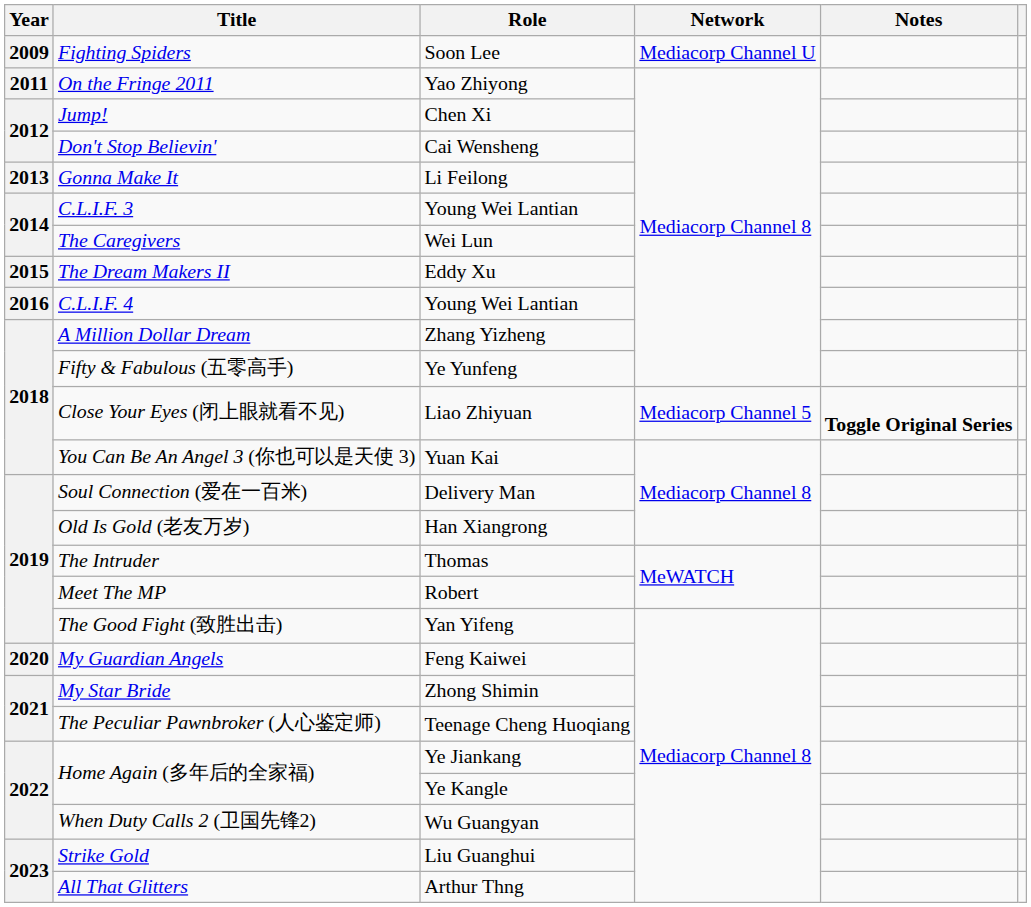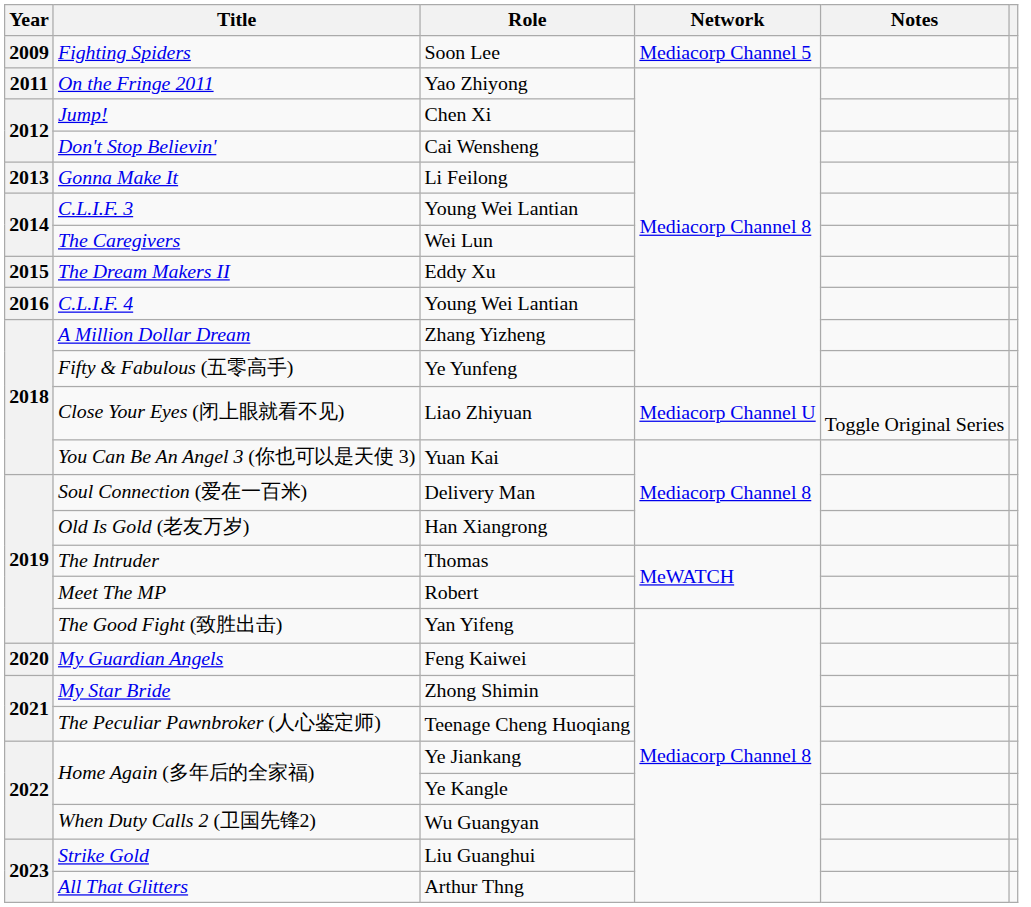 <table class="wikitable sortable plainrowheaders">
 <tr>
 <th scope="col">Year</th>
 <th scope="col">Title</th>
 <th scope="col">Role</th>
 <th scope="col">Network</th>
 <th scope="col" class="unsortable">Notes</th>
 <th scope="col" class="unsortable"></th>
 </tr>
 <tr>
 <th scope="row">2009</th>
 <td><em><a href='#'>Fighting Spiders</a></em></td>
 <td>Soon Lee</td>
-<td><a href='#'>Mediacorp Channel U</a></td>
+<td><a href='#'>Mediacorp Channel 5</a></td>
 <td></td>
 <td></td>
 </tr>
 <tr>
 <th scope="row">2011</th>
 <td><em><a href='#'>On the Fringe 2011</a></em></td>
 <td>Yao Zhiyong</td>
 <td rowspan="10"><a href='#'>Mediacorp Channel 8</a></td>
 <td></td>
 <td></td>
 </tr>
 <tr>
 <th scope="row" rowspan="2">2012</th>
 <td><em><a href='#'>Jump!</a></em></td>
 <td>Chen Xi</td>
 <td></td>
 <td></td>
 </tr>
 <tr>
 <td><em><a href='#'>Don't Stop Believin'</a></em></td>
 <td>Cai Wensheng</td>
 <td></td>
 <td></td>
 </tr>
 <tr>
 <th scope="row">2013</th>
 <td><em><a href='#'>Gonna Make It</a></em></td>
 <td>Li Feilong</td>
 <td></td>
 <td></td>
 </tr>
 <tr>
 <th scope="row" rowspan="2">2014</th>
 <td><em><a href='#'>C.L.I.F. 3</a></em></td>
 <td>Young Wei Lantian</td>
 <td></td>
 <td></td>
 </tr>
 <tr>
 <td><em><a href='#'>The Caregivers</a></em></td>
 <td>Wei Lun</td>
 <td></td>
 <td></td>
 </tr>
 <tr>
 <th scope="row">2015</th>
 <td><em><a href='#'>The Dream Makers II</a></em></td>
 <td>Eddy Xu</td>
 <td></td>
 <td></td>
 </tr>
 <tr>
 <th scope="row">2016</th>
 <td><em><a href='#'>C.L.I.F. 4</a></em></td>
 <td>Young Wei Lantian</td>
 <td></td>
 <td></td>
 </tr>
 <tr>
 <th scope="row" rowspan="4">2018</th>
 <td><em><a href='#'>A Million Dollar Dream</a></em></td>
 <td>Zhang Yizheng</td>
 <td></td>
 <td></td>
 </tr>
 <tr>
 <td><em>Fifty & Fabulous</em> (五零高手)</td>
 <td>Ye Yunfeng</td>
 <td></td>
 <td></td>
 </tr>
 <tr>
 <td><em>Close Your Eyes</em> (闭上眼就看不见)</td>
 <td>Liao Zhiyuan</td>
-<td><a href='#'>Mediacorp Channel 5</a></td>
-<td><strong><br>Toggle Original Series</strong></td>
+<td><a href='#'>Mediacorp Channel U</a></td>
+<td><br>Toggle Original Series</td>
 <td></td>
 </tr>
 <tr>
 <td><em>You Can Be An Angel 3</em> (你也可以是天使 3)</td>
 <td>Yuan Kai</td>
 <td rowspan="3"><a href='#'>Mediacorp Channel 8</a></td>
 <td></td>
 <td></td>
 </tr>
 <tr>
 <th scope="row" rowspan="5">2019</th>
 <td><em>Soul Connection</em> (爱在一百米)</td>
 <td>Delivery Man</td>
 <td></td>
 <td></td>
 </tr>
 <tr>
 <td><em>Old Is Gold</em> (老友万岁)</td>
 <td>Han Xiangrong</td>
 <td></td>
 <td></td>
 </tr>
 <tr>
 <td><em>The Intruder</em></td>
 <td>Thomas</td>
 <td rowspan="2"><a href='#'>MeWATCH</a></td>
 <td></td>
 <td></td>
 </tr>
 <tr>
 <td><em>Meet The MP</em></td>
 <td>Robert</td>
 <td></td>
 <td></td>
 </tr>
 <tr>
 <td><em>The Good Fight</em> (致胜出击)</td>
 <td>Yan Yifeng</td>
 <td rowspan="9"><a href='#'>Mediacorp Channel 8</a></td>
 <td></td>
 <td></td>
 </tr>
 <tr>
 <th scope="row" rowspan="1">2020</th>
 <td><em><a href='#'>My Guardian Angels</a></em></td>
 <td>Feng Kaiwei</td>
 <td></td>
 <td></td>
 </tr>
 <tr>
 <th scope="row" rowspan="2">2021</th>
 <td><em><a href='#'>My Star Bride</a></em></td>
 <td>Zhong Shimin</td>
 <td></td>
 <td></td>
 </tr>
 <tr>
 <td><em>The Peculiar Pawnbroker</em> (人心鉴定师)</td>
 <td>Teenage Cheng Huoqiang</td>
 <td></td>
 <td></td>
 </tr>
 <tr>
 <th scope="row" rowspan="3">2022</th>
 <td rowspan="2"><em>Home Again</em> (多年后的全家福)</td>
 <td>Ye Jiankang</td>
 <td></td>
 <td></td>
 </tr>
 <tr>
 <td>Ye Kangle</td>
 <td></td>
 <td></td>
 </tr>
 <tr>
 <td><em>When Duty Calls 2</em> (卫国先锋2)</td>
 <td>Wu Guangyan</td>
 <td></td>
 <td></td>
 </tr>
 <tr>
 <th scope="row" rowspan=2>2023</th>
 <td><em><a href='#'>Strike Gold</a></em></td>
 <td>Liu Guanghui</td>
 <td></td>
 <td></td>
 </tr>
 <tr>
 <td><em><a href='#'>All That Glitters</a></em></td>
 <td>Arthur Thng</td>
 <td></td>
 <td></td>
 </tr>
 </table>
